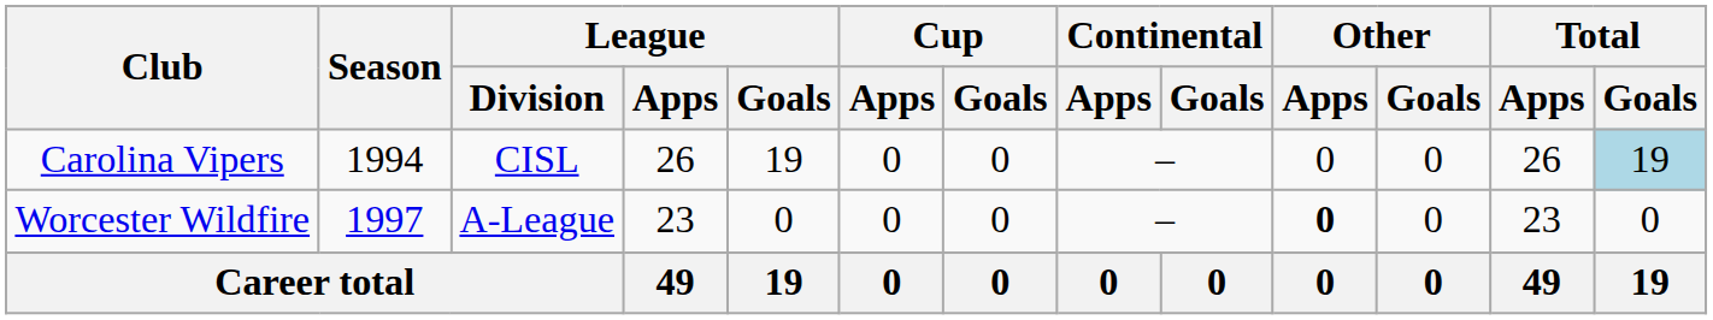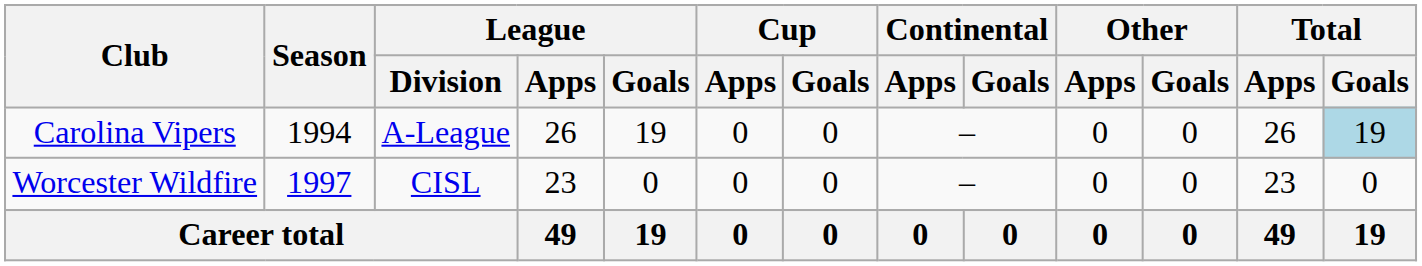 <table class="wikitable" style="text-align: center">
 <tr>
 <th rowspan="2">Club</th>
 <th rowspan="2">Season</th>
 <th colspan="3">League</th>
 <th colspan="2">Cup</th>
 <th colspan="2">Continental</th>
 <th colspan="2">Other</th>
 <th colspan="2">Total</th>
 </tr>
 <tr>
 <th>Division</th>
 <th>Apps</th>
 <th>Goals</th>
 <th>Apps</th>
 <th>Goals</th>
 <th>Apps</th>
 <th>Goals</th>
 <th>Apps</th>
 <th>Goals</th>
 <th>Apps</th>
 <th>Goals</th>
 </tr>
 <tr>
 <td><a href='#'>Carolina Vipers</a></td>
 <td>1994</td>
-<td><a href='#'>CISL</a></td>
+<td><a href='#'>A-League</a></td>
 <td>26</td>
 <td>19</td>
 <td>0</td>
 <td>0</td>
 <td colspan="2">–</td>
 <td>0</td>
 <td>0</td>
 <td>26</td>
 <td style="background: lightblue;">19</td>
 </tr>
 <tr>
 <td><a href='#'>Worcester Wildfire</a></td>
 <td><a href='#'>1997</a></td>
-<td><a href='#'>A-League</a></td>
+<td><a href='#'>CISL</a></td>
 <td>23</td>
 <td>0</td>
 <td>0</td>
 <td>0</td>
 <td colspan="2">–</td>
-<td><strong>0</strong></td>
+<td>0</td>
 <td>0</td>
 <td>23</td>
 <td>0</td>
 </tr>
 <tr>
 <th colspan="3"><strong>Career total</strong></th>
 <th>49</th>
 <th>19</th>
 <th>0</th>
 <th>0</th>
 <th>0</th>
 <th>0</th>
 <th>0</th>
 <th>0</th>
 <th>49</th>
 <th>19</th>
 </tr>
 </table>
